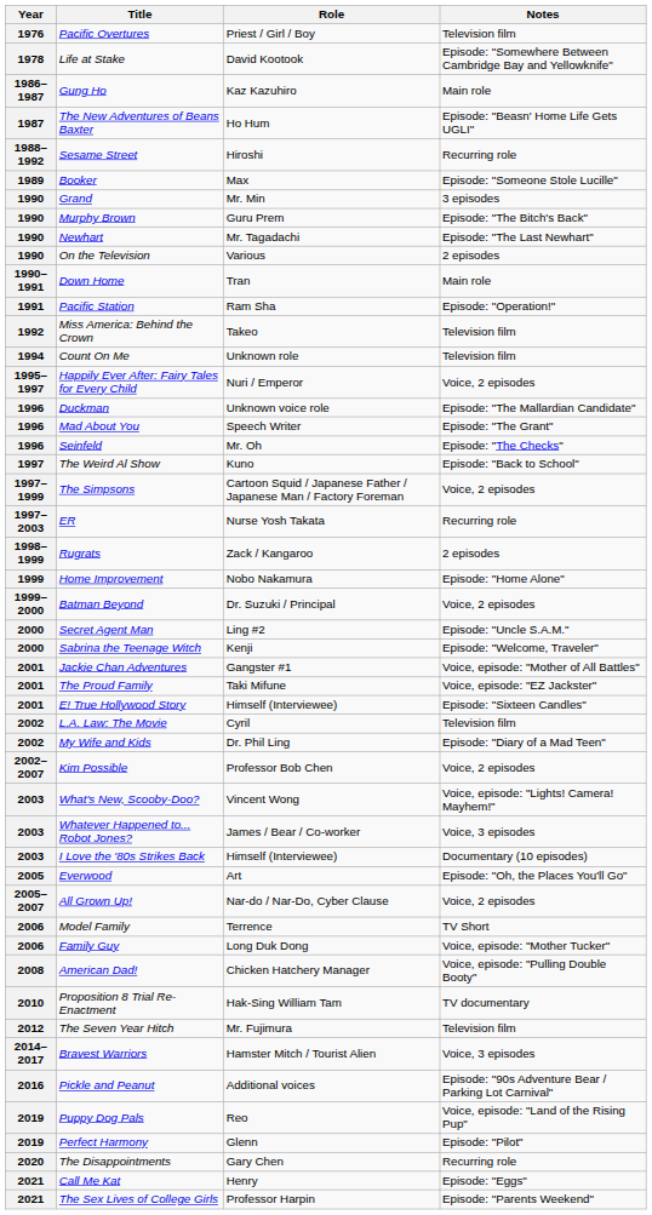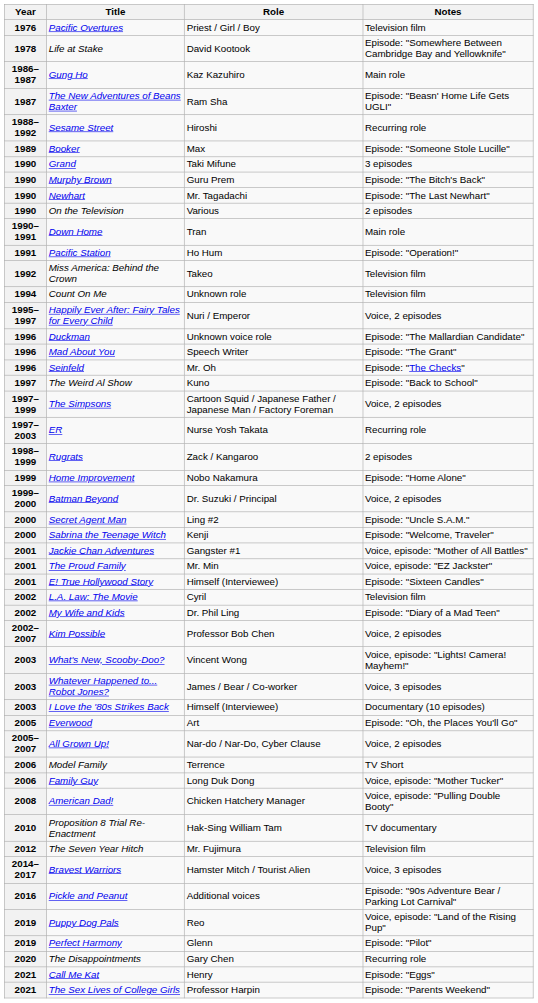 <table class="wikitable plainrowheaders sortable">
 <tr>
 <th scope="col">Year</th>
 <th scope="col">Title</th>
 <th scope="col">Role</th>
 <th scope="col" class="unsortable">Notes</th>
 </tr>
 <tr>
 <th scope="row">1976</th>
 <td><em><a href='#'>Pacific Overtures</a></em></td>
 <td>Priest / Girl / Boy</td>
 <td>Television film</td>
 </tr>
 <tr>
 <th scope="row">1978</th>
 <td><em>Life at Stake</em></td>
 <td>David Kootook</td>
 <td>Episode: "Somewhere Between Cambridge Bay and Yellowknife"</td>
 </tr>
 <tr>
 <th scope="row">1986–1987</th>
 <td><em><a href='#'>Gung Ho</a></em></td>
 <td>Kaz Kazuhiro</td>
 <td>Main role</td>
 </tr>
 <tr>
 <th scope="row">1987</th>
 <td><em><a href='#'>The New Adventures of Beans Baxter</a></em></td>
-<td>Ho Hum</td>
+<td>Ram Sha</td>
 <td>Episode: "Beasn' Home Life Gets UGLI"</td>
 </tr>
 <tr>
 <th scope="row">1988–1992</th>
 <td><em><a href='#'>Sesame Street</a></em></td>
 <td>Hiroshi</td>
 <td>Recurring role</td>
 </tr>
 <tr>
 <th scope="row">1989</th>
 <td><em><a href='#'>Booker</a></em></td>
 <td>Max</td>
 <td>Episode: "Someone Stole Lucille"</td>
 </tr>
 <tr>
 <th scope="row">1990</th>
 <td><em><a href='#'>Grand</a></em></td>
-<td>Mr. Min</td>
+<td>Taki Mifune</td>
 <td>3 episodes</td>
 </tr>
 <tr>
 <th scope="row">1990</th>
 <td><em><a href='#'>Murphy Brown</a></em></td>
 <td>Guru Prem</td>
 <td>Episode: "The Bitch's Back"</td>
 </tr>
 <tr>
 <th scope="row">1990</th>
 <td><em><a href='#'>Newhart</a></em></td>
 <td>Mr. Tagadachi</td>
 <td>Episode: "The Last Newhart"</td>
 </tr>
 <tr>
 <th scope="row">1990</th>
 <td><em>On the Television</em></td>
 <td>Various</td>
 <td>2 episodes</td>
 </tr>
 <tr>
 <th scope="row">1990–1991</th>
 <td><em><a href='#'>Down Home</a></em></td>
 <td>Tran</td>
 <td>Main role</td>
 </tr>
 <tr>
 <th scope="row">1991</th>
 <td><em><a href='#'>Pacific Station</a></em></td>
-<td>Ram Sha</td>
+<td>Ho Hum</td>
 <td>Episode: "Operation!"</td>
 </tr>
 <tr>
 <th scope="row">1992</th>
 <td><em>Miss America: Behind the Crown</em></td>
 <td>Takeo</td>
 <td>Television film</td>
 </tr>
 <tr>
 <th scope="row">1994</th>
 <td><em>Count On Me</em></td>
 <td>Unknown role</td>
 <td>Television film</td>
 </tr>
 <tr>
 <th scope="row">1995–1997</th>
 <td><em><a href='#'>Happily Ever After: Fairy Tales for Every Child</a></em></td>
 <td>Nuri / Emperor</td>
 <td>Voice, 2 episodes</td>
 </tr>
 <tr>
 <th scope="row">1996</th>
 <td><em><a href='#'>Duckman</a></em></td>
 <td>Unknown voice role</td>
 <td>Episode: "The Mallardian Candidate"</td>
 </tr>
 <tr>
 <th scope="row">1996</th>
 <td><em><a href='#'>Mad About You</a></em></td>
 <td>Speech Writer</td>
 <td>Episode: "The Grant"</td>
 </tr>
 <tr>
 <th scope="row">1996</th>
 <td><em><a href='#'>Seinfeld</a></em></td>
 <td>Mr. Oh</td>
 <td>Episode: "<a href='#'>The Checks</a>"</td>
 </tr>
 <tr>
 <th scope="row">1997</th>
 <td><em>The Weird Al Show</em></td>
 <td>Kuno</td>
 <td>Episode: "Back to School"</td>
 </tr>
 <tr>
 <th scope="row">1997–1999</th>
 <td><em><a href='#'>The Simpsons</a></em></td>
 <td>Cartoon Squid / Japanese Father / Japanese Man / Factory Foreman</td>
 <td>Voice, 2 episodes</td>
 </tr>
 <tr>
 <th scope="row">1997–2003</th>
 <td><em><a href='#'>ER</a></em></td>
 <td>Nurse Yosh Takata</td>
 <td>Recurring role</td>
 </tr>
 <tr>
 <th scope="row">1998–1999</th>
 <td><em><a href='#'>Rugrats</a></em></td>
 <td>Zack / Kangaroo</td>
 <td>2 episodes</td>
 </tr>
 <tr>
 <th scope="row">1999</th>
 <td><em><a href='#'>Home Improvement</a></em></td>
 <td>Nobo Nakamura</td>
 <td>Episode: "Home Alone"</td>
 </tr>
 <tr>
 <th scope="row">1999–2000</th>
 <td><em><a href='#'>Batman Beyond</a></em></td>
 <td>Dr. Suzuki / Principal</td>
 <td>Voice, 2 episodes</td>
 </tr>
 <tr>
 <th scope="row">2000</th>
 <td><em><a href='#'>Secret Agent Man</a></em></td>
 <td>Ling #2</td>
 <td>Episode: "Uncle S.A.M."</td>
 </tr>
 <tr>
 <th scope="row">2000</th>
 <td><em><a href='#'>Sabrina the Teenage Witch</a></em></td>
 <td>Kenji</td>
 <td>Episode: "Welcome, Traveler"</td>
 </tr>
 <tr>
 <th scope="row">2001</th>
 <td><em><a href='#'>Jackie Chan Adventures</a></em></td>
 <td>Gangster #1</td>
 <td>Voice, episode: "Mother of All Battles"</td>
 </tr>
 <tr>
 <th scope="row">2001</th>
 <td><em><a href='#'>The Proud Family</a></em></td>
-<td>Taki Mifune</td>
+<td>Mr. Min</td>
 <td>Voice, episode: "EZ Jackster"</td>
 </tr>
 <tr>
 <th scope="row">2001</th>
 <td><em><a href='#'>E! True Hollywood Story</a></em></td>
 <td>Himself (Interviewee)</td>
 <td>Episode: "Sixteen Candles"</td>
 </tr>
 <tr>
 <th scope="row">2002</th>
 <td><em><a href='#'>L.A. Law: The Movie</a></em></td>
 <td>Cyril</td>
 <td>Television film</td>
 </tr>
 <tr>
 <th scope="row">2002</th>
 <td><em><a href='#'>My Wife and Kids</a></em></td>
 <td>Dr. Phil Ling</td>
 <td>Episode: "Diary of a Mad Teen"</td>
 </tr>
 <tr>
 <th scope="row">2002–2007</th>
 <td><em><a href='#'>Kim Possible</a></em></td>
 <td>Professor Bob Chen</td>
 <td>Voice, 2 episodes</td>
 </tr>
 <tr>
 <th scope="row">2003</th>
 <td><em><a href='#'>What's New, Scooby-Doo?</a></em></td>
 <td>Vincent Wong</td>
 <td>Voice, episode: "Lights! Camera! Mayhem!"</td>
 </tr>
 <tr>
 <th scope="row">2003</th>
 <td><em><a href='#'>Whatever Happened to... Robot Jones?</a></em></td>
 <td>James / Bear / Co-worker</td>
 <td>Voice, 3 episodes</td>
 </tr>
 <tr>
 <th scope="row">2003</th>
 <td><em><a href='#'>I Love the '80s Strikes Back</a></em></td>
 <td>Himself (Interviewee)</td>
 <td>Documentary (10 episodes)</td>
 </tr>
 <tr>
 <th scope="row">2005</th>
 <td><em><a href='#'>Everwood</a></em></td>
 <td>Art</td>
 <td>Episode: "Oh, the Places You'll Go"</td>
 </tr>
 <tr>
 <th scope="row">2005–2007</th>
 <td><em><a href='#'>All Grown Up!</a></em></td>
 <td>Nar-do / Nar-Do, Cyber Clause</td>
 <td>Voice, 2 episodes</td>
 </tr>
 <tr>
 <th scope="row">2006</th>
 <td><em>Model Family</em></td>
 <td>Terrence</td>
 <td>TV Short</td>
 </tr>
 <tr>
 <th scope="row">2006</th>
 <td><em><a href='#'>Family Guy</a></em></td>
 <td>Long Duk Dong</td>
 <td>Voice, episode: "Mother Tucker"</td>
 </tr>
 <tr>
 <th scope="row">2008</th>
 <td><em><a href='#'>American Dad!</a></em></td>
 <td>Chicken Hatchery Manager</td>
 <td>Voice, episode: "Pulling Double Booty"</td>
 </tr>
 <tr>
 <th scope="row">2010</th>
 <td><em>Proposition 8 Trial Re-Enactment</em></td>
 <td>Hak-Sing William Tam</td>
 <td>TV documentary</td>
 </tr>
 <tr>
 <th scope="row">2012</th>
 <td><em>The Seven Year Hitch</em></td>
 <td>Mr. Fujimura</td>
 <td>Television film</td>
 </tr>
 <tr>
 <th scope="row">2014–2017</th>
 <td><em><a href='#'>Bravest Warriors</a></em></td>
 <td>Hamster Mitch / Tourist Alien</td>
 <td>Voice, 3 episodes</td>
 </tr>
 <tr>
 <th scope="row">2016</th>
 <td><em><a href='#'>Pickle and Peanut</a></em></td>
 <td>Additional voices</td>
 <td>Episode: "90s Adventure Bear / Parking Lot Carnival"</td>
 </tr>
 <tr>
 <th scope="row">2019</th>
 <td><em><a href='#'>Puppy Dog Pals</a></em></td>
 <td>Reo</td>
 <td>Voice, episode: "Land of the Rising Pup"</td>
 </tr>
 <tr>
 <th scope="row">2019</th>
 <td><em><a href='#'>Perfect Harmony</a></em></td>
 <td>Glenn</td>
 <td>Episode: "Pilot"</td>
 </tr>
 <tr>
 <th scope="row">2020</th>
 <td><em>The Disappointments</em></td>
 <td>Gary Chen</td>
 <td>Recurring role</td>
 </tr>
 <tr>
 <th scope="row">2021</th>
 <td><em><a href='#'>Call Me Kat</a></em></td>
 <td>Henry</td>
 <td>Episode: "Eggs"</td>
 </tr>
 <tr>
 <th scope="row">2021</th>
 <td><em><a href='#'>The Sex Lives of College Girls</a></em></td>
 <td>Professor Harpin</td>
 <td>Episode: "Parents Weekend"</td>
 </tr>
 </table>
